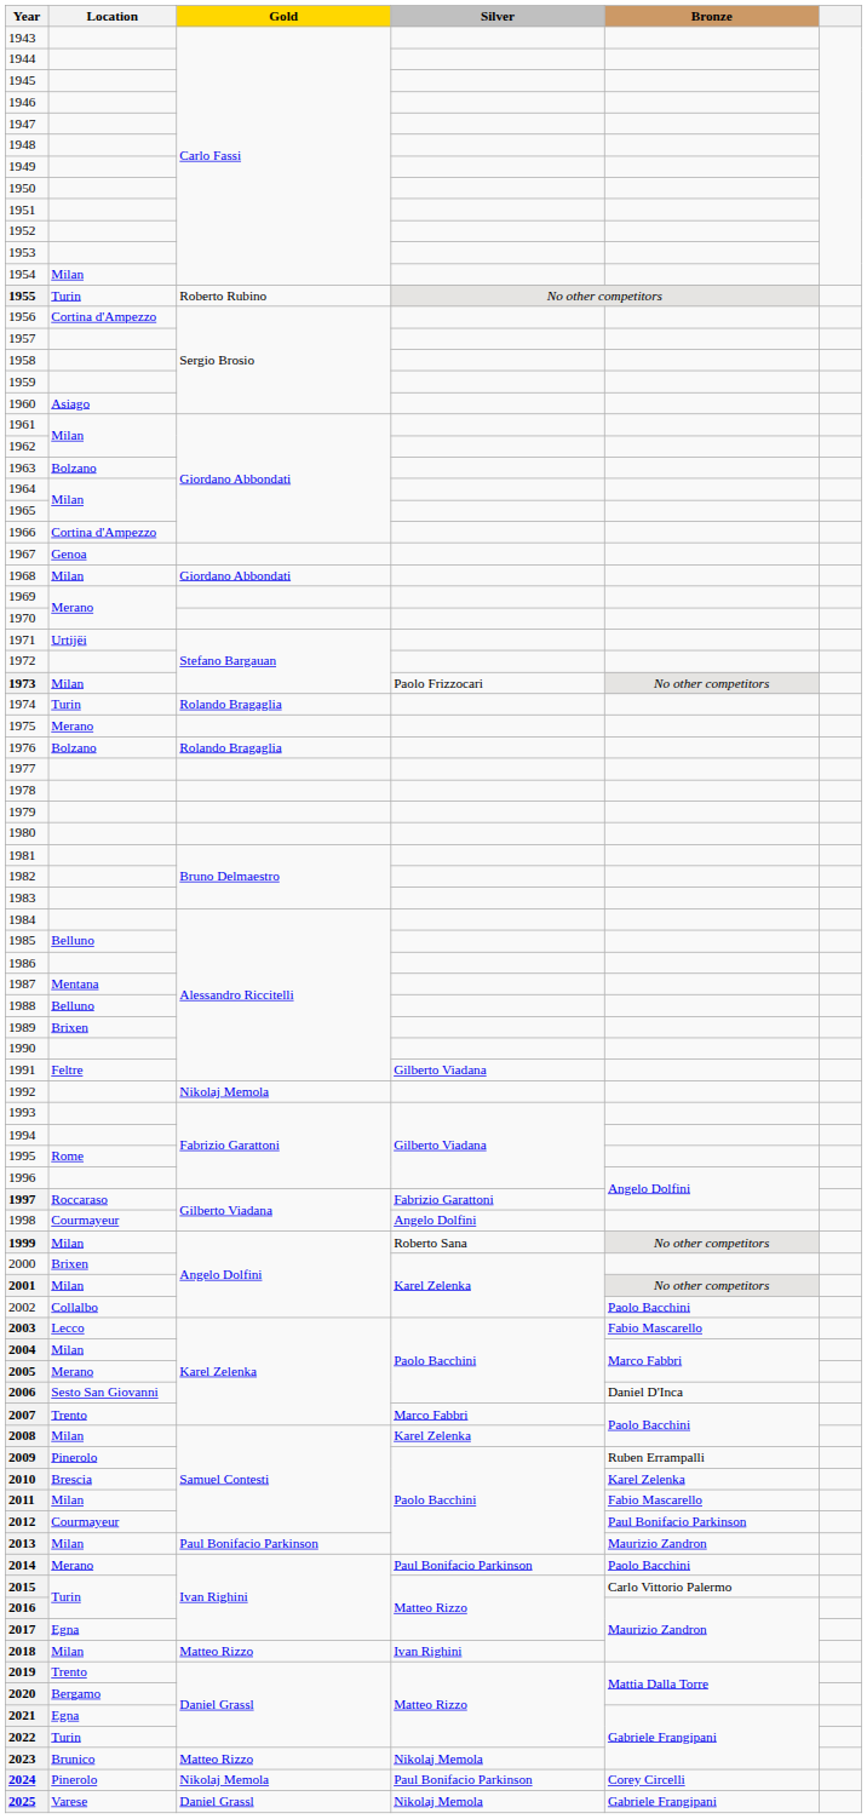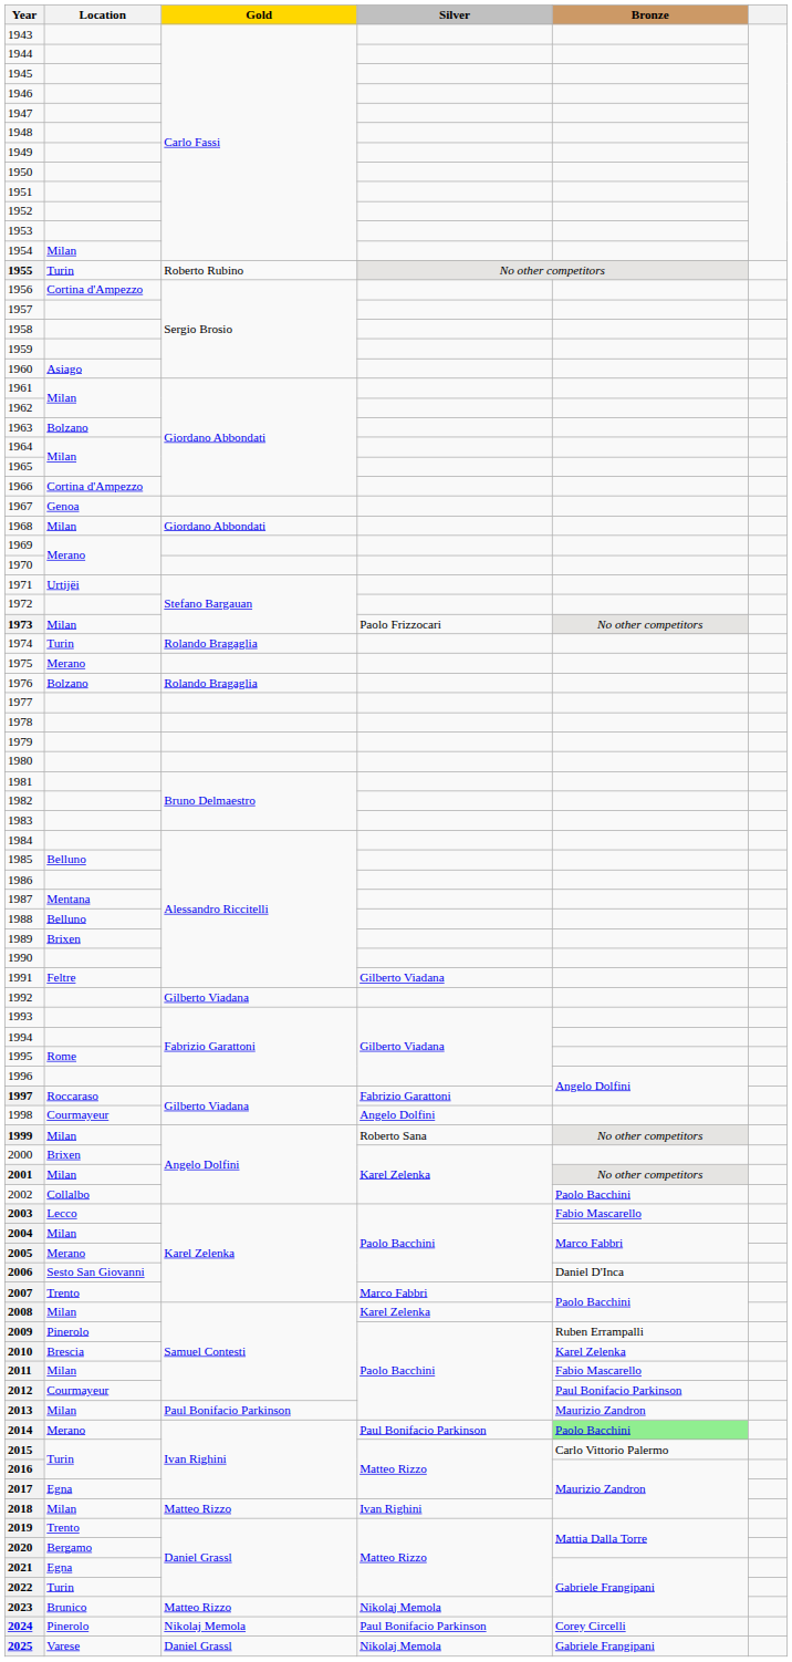 <table class="wikitable unsortable" style="text-align:left; width:80%">
 <tr>
 <th scope="col" style="text-align:center; width:5%">Year</th>
 <th scope="col" style="text-align:center; width:15%">Location</th>
 <th scope="col" style="text-align:center; width:25%; background:gold">Gold</th>
 <th scope="col" style="text-align:center; width:25%; background:silver">Silver</th>
 <th scope="col" style="text-align:center; width:25%; background:#c96">Bronze</th>
 <th scope="col" style="text-align:center; width:5%"></th>
 </tr>
 <tr>
 <td>1943</td>
 <td></td>
 <td rowspan="12"><a href='#'>Carlo Fassi</a></td>
 <td></td>
 <td></td>
 <td rowspan="12"></td>
 </tr>
 <tr>
 <td>1944</td>
 <td></td>
 <td></td>
 <td></td>
 </tr>
 <tr>
 <td>1945</td>
 <td></td>
 <td></td>
 <td></td>
 </tr>
 <tr>
 <td>1946</td>
 <td></td>
 <td></td>
 <td></td>
 </tr>
 <tr>
 <td>1947</td>
 <td></td>
 <td></td>
 <td></td>
 </tr>
 <tr>
 <td>1948</td>
 <td></td>
 <td></td>
 <td></td>
 </tr>
 <tr>
 <td>1949</td>
 <td></td>
 <td></td>
 <td></td>
 </tr>
 <tr>
 <td>1950</td>
 <td></td>
 <td></td>
 <td></td>
 </tr>
 <tr>
 <td>1951</td>
 <td></td>
 <td></td>
 <td></td>
 </tr>
 <tr>
 <td>1952</td>
 <td></td>
 <td></td>
 <td></td>
 </tr>
 <tr>
 <td>1953</td>
 <td></td>
 <td></td>
 <td></td>
 </tr>
 <tr>
 <td>1954</td>
 <td><a href='#'>Milan</a></td>
 <td></td>
 <td></td>
 </tr>
 <tr>
 <th scope="row" style="text-align:left">1955</th>
 <td><a href='#'>Turin</a></td>
 <td>Roberto Rubino</td>
 <td colspan="2" bgcolor="e5e4e2" align="center"><em>No other competitors</em></td>
 <td></td>
 </tr>
 <tr>
 <td>1956</td>
 <td><a href='#'>Cortina d'Ampezzo</a></td>
 <td rowspan="5">Sergio Brosio</td>
 <td></td>
 <td></td>
 <td></td>
 </tr>
 <tr>
 <td>1957</td>
 <td></td>
 <td></td>
 <td></td>
 <td></td>
 </tr>
 <tr>
 <td>1958</td>
 <td></td>
 <td></td>
 <td></td>
 <td></td>
 </tr>
 <tr>
 <td>1959</td>
 <td></td>
 <td></td>
 <td></td>
 <td></td>
 </tr>
 <tr>
 <td>1960</td>
 <td><a href='#'>Asiago</a></td>
 <td></td>
 <td></td>
 <td></td>
 </tr>
 <tr>
 <td>1961</td>
 <td rowspan="2"><a href='#'>Milan</a></td>
 <td rowspan="6"><a href='#'>Giordano Abbondati</a></td>
 <td></td>
 <td></td>
 <td></td>
 </tr>
 <tr>
 <td>1962</td>
 <td></td>
 <td></td>
 <td></td>
 </tr>
 <tr>
 <td>1963</td>
 <td><a href='#'>Bolzano</a></td>
 <td></td>
 <td></td>
 <td></td>
 </tr>
 <tr>
 <td>1964</td>
 <td rowspan="2"><a href='#'>Milan</a></td>
 <td></td>
 <td></td>
 <td></td>
 </tr>
 <tr>
 <td>1965</td>
 <td></td>
 <td></td>
 <td></td>
 </tr>
 <tr>
 <td>1966</td>
 <td><a href='#'>Cortina d'Ampezzo</a></td>
 <td></td>
 <td></td>
 <td></td>
 </tr>
 <tr>
 <td>1967</td>
 <td><a href='#'>Genoa</a></td>
 <td></td>
 <td></td>
 <td></td>
 <td></td>
 </tr>
 <tr>
 <td>1968</td>
 <td><a href='#'>Milan</a></td>
 <td><a href='#'>Giordano Abbondati</a></td>
 <td></td>
 <td></td>
 <td></td>
 </tr>
 <tr>
 <td>1969</td>
 <td rowspan="2"><a href='#'>Merano</a></td>
 <td></td>
 <td></td>
 <td></td>
 <td></td>
 </tr>
 <tr>
 <td>1970</td>
 <td></td>
 <td></td>
 <td></td>
 <td></td>
 </tr>
 <tr>
 <td>1971</td>
 <td><a href='#'>Urtijëi</a></td>
 <td rowspan="3"><a href='#'>Stefano Bargauan</a></td>
 <td></td>
 <td></td>
 <td></td>
 </tr>
 <tr>
 <td>1972</td>
 <td></td>
 <td></td>
 <td></td>
 <td></td>
 </tr>
 <tr>
 <th scope="row" style="text-align:left">1973</th>
 <td><a href='#'>Milan</a></td>
 <td>Paolo Frizzocari</td>
 <td bgcolor="e5e4e2" align="center"><em>No other competitors</em></td>
 <td></td>
 </tr>
 <tr>
 <td>1974</td>
 <td><a href='#'>Turin</a></td>
 <td><a href='#'>Rolando Bragaglia</a></td>
 <td></td>
 <td></td>
 <td></td>
 </tr>
 <tr>
 <td>1975</td>
 <td><a href='#'>Merano</a></td>
 <td></td>
 <td></td>
 <td></td>
 <td></td>
 </tr>
 <tr>
 <td>1976</td>
 <td><a href='#'>Bolzano</a></td>
 <td><a href='#'>Rolando Bragaglia</a></td>
 <td></td>
 <td></td>
 <td></td>
 </tr>
 <tr>
 <td>1977</td>
 <td></td>
 <td></td>
 <td></td>
 <td></td>
 <td></td>
 </tr>
 <tr>
 <td>1978</td>
 <td></td>
 <td></td>
 <td></td>
 <td></td>
 <td></td>
 </tr>
 <tr>
 <td>1979</td>
 <td></td>
 <td></td>
 <td></td>
 <td></td>
 <td></td>
 </tr>
 <tr>
 <td>1980</td>
 <td></td>
 <td></td>
 <td></td>
 <td></td>
 <td></td>
 </tr>
 <tr>
 <td>1981</td>
 <td></td>
 <td rowspan="3"><a href='#'>Bruno Delmaestro</a></td>
 <td></td>
 <td></td>
 <td></td>
 </tr>
 <tr>
 <td>1982</td>
 <td></td>
 <td></td>
 <td></td>
 <td></td>
 </tr>
 <tr>
 <td>1983</td>
 <td></td>
 <td></td>
 <td></td>
 <td></td>
 </tr>
 <tr>
 <td>1984</td>
 <td></td>
 <td rowspan="8"><a href='#'>Alessandro Riccitelli</a></td>
 <td></td>
 <td></td>
 <td></td>
 </tr>
 <tr>
 <td>1985</td>
 <td><a href='#'>Belluno</a></td>
 <td></td>
 <td></td>
 <td></td>
 </tr>
 <tr>
 <td>1986</td>
 <td></td>
 <td></td>
 <td></td>
 <td></td>
 </tr>
 <tr>
 <td>1987</td>
 <td><a href='#'>Mentana</a></td>
 <td></td>
 <td></td>
 <td></td>
 </tr>
 <tr>
 <td>1988</td>
 <td><a href='#'>Belluno</a></td>
 <td></td>
 <td></td>
 <td></td>
 </tr>
 <tr>
 <td>1989</td>
 <td><a href='#'>Brixen</a></td>
 <td></td>
 <td></td>
 <td></td>
 </tr>
 <tr>
 <td>1990</td>
 <td></td>
 <td></td>
 <td></td>
 <td></td>
 </tr>
 <tr>
 <td>1991</td>
 <td><a href='#'>Feltre</a></td>
 <td><a href='#'>Gilberto Viadana</a></td>
 <td></td>
 <td></td>
 </tr>
 <tr>
 <td>1992</td>
 <td></td>
-<td><a href='#'>Nikolaj Memola</a></td>
+<td><a href='#'>Gilberto Viadana</a></td>
 <td></td>
 <td></td>
 <td></td>
 </tr>
 <tr>
 <td>1993</td>
 <td></td>
 <td rowspan="4"><a href='#'>Fabrizio Garattoni</a></td>
 <td rowspan="4"><a href='#'>Gilberto Viadana</a></td>
 <td></td>
 <td></td>
 </tr>
 <tr>
 <td>1994</td>
 <td></td>
 <td></td>
 <td></td>
 </tr>
 <tr>
 <td>1995</td>
 <td><a href='#'>Rome</a></td>
 <td></td>
 <td></td>
 </tr>
 <tr>
 <td>1996</td>
 <td></td>
 <td rowspan="2"><a href='#'>Angelo Dolfini</a></td>
 <td></td>
 </tr>
 <tr>
 <th scope="row" style="text-align:left">1997</th>
 <td><a href='#'>Roccaraso</a></td>
 <td rowspan="2"><a href='#'>Gilberto Viadana</a></td>
 <td><a href='#'>Fabrizio Garattoni</a></td>
 <td></td>
 </tr>
 <tr>
 <td>1998</td>
 <td><a href='#'>Courmayeur</a></td>
 <td><a href='#'>Angelo Dolfini</a></td>
 <td></td>
 <td></td>
 </tr>
 <tr>
 <th scope="row" style="text-align:left">1999</th>
 <td><a href='#'>Milan</a></td>
 <td rowspan="4"><a href='#'>Angelo Dolfini</a></td>
 <td>Roberto Sana</td>
 <td align="center" bgcolor="e5e4e2"><em>No other competitors</em></td>
 <td></td>
 </tr>
 <tr>
 <td>2000</td>
 <td><a href='#'>Brixen</a></td>
 <td rowspan="3"><a href='#'>Karel Zelenka</a></td>
 <td></td>
 <td></td>
 </tr>
 <tr>
 <th scope="row" style="text-align:left">2001</th>
 <td><a href='#'>Milan</a></td>
 <td align="center" bgcolor="e5e4e2"><em>No other competitors</em></td>
 <td></td>
 </tr>
 <tr>
 <td>2002</td>
 <td><a href='#'>Collalbo</a></td>
 <td><a href='#'>Paolo Bacchini</a></td>
 <td></td>
 </tr>
 <tr>
 <th scope="row" style="text-align:left">2003</th>
 <td><a href='#'>Lecco</a></td>
 <td rowspan="5"><a href='#'>Karel Zelenka</a></td>
 <td rowspan="4"><a href='#'>Paolo Bacchini</a></td>
 <td><a href='#'>Fabio Mascarello</a></td>
 <td></td>
 </tr>
 <tr>
 <th scope="row" style="text-align:left">2004</th>
 <td><a href='#'>Milan</a></td>
 <td rowspan="2"><a href='#'>Marco Fabbri</a></td>
 <td></td>
 </tr>
 <tr>
 <th scope="row" style="text-align:left">2005</th>
 <td><a href='#'>Merano</a></td>
 <td></td>
 </tr>
 <tr>
 <th scope="row" style="text-align:left">2006</th>
 <td><a href='#'>Sesto San Giovanni</a></td>
 <td>Daniel D'Inca</td>
 <td></td>
 </tr>
 <tr>
 <th scope="row" style="text-align:left">2007</th>
 <td><a href='#'>Trento</a></td>
 <td><a href='#'>Marco Fabbri</a></td>
 <td rowspan="2"><a href='#'>Paolo Bacchini</a></td>
 <td></td>
 </tr>
 <tr>
 <th scope="row" style="text-align:left">2008</th>
 <td><a href='#'>Milan</a></td>
 <td rowspan="5"><a href='#'>Samuel Contesti</a></td>
 <td><a href='#'>Karel Zelenka</a></td>
 <td></td>
 </tr>
 <tr>
 <th scope="row" style="text-align:left">2009</th>
 <td><a href='#'>Pinerolo</a></td>
 <td rowspan="5"><a href='#'>Paolo Bacchini</a></td>
 <td>Ruben Errampalli</td>
 <td></td>
 </tr>
 <tr>
 <th scope="row" style="text-align:left">2010</th>
 <td><a href='#'>Brescia</a></td>
 <td><a href='#'>Karel Zelenka</a></td>
 <td></td>
 </tr>
 <tr>
 <th scope="row" style="text-align:left">2011</th>
 <td><a href='#'>Milan</a></td>
 <td><a href='#'>Fabio Mascarello</a></td>
 <td></td>
 </tr>
 <tr>
 <th scope="row" style="text-align:left">2012</th>
 <td><a href='#'>Courmayeur</a></td>
 <td><a href='#'>Paul Bonifacio Parkinson</a></td>
 <td></td>
 </tr>
 <tr>
 <th scope="row" style="text-align:left">2013</th>
 <td><a href='#'>Milan</a></td>
 <td><a href='#'>Paul Bonifacio Parkinson</a></td>
 <td><a href='#'>Maurizio Zandron</a></td>
 <td></td>
 </tr>
 <tr>
 <th scope="row" style="text-align:left">2014</th>
 <td><a href='#'>Merano</a></td>
 <td rowspan="4"><a href='#'>Ivan Righini</a></td>
 <td><a href='#'>Paul Bonifacio Parkinson</a></td>
-<td><a href='#'>Paolo Bacchini</a></td>
+<td style="background: lightgreen;"><a href='#'>Paolo Bacchini</a></td>
 <td></td>
 </tr>
 <tr>
 <th scope="row" style="text-align:left">2015</th>
 <td rowspan="2"><a href='#'>Turin</a></td>
 <td rowspan="3"><a href='#'>Matteo Rizzo</a></td>
 <td>Carlo Vittorio Palermo</td>
 <td></td>
 </tr>
 <tr>
 <th scope="row" style="text-align:left">2016</th>
 <td rowspan="3"><a href='#'>Maurizio Zandron</a></td>
 <td></td>
 </tr>
 <tr>
 <th scope="row" style="text-align:left">2017</th>
 <td><a href='#'>Egna</a></td>
 <td></td>
 </tr>
 <tr>
 <th scope="row" style="text-align:left">2018</th>
 <td><a href='#'>Milan</a></td>
 <td><a href='#'>Matteo Rizzo</a></td>
 <td><a href='#'>Ivan Righini</a></td>
 <td></td>
 </tr>
 <tr>
 <th scope="row" style="text-align:left">2019</th>
 <td><a href='#'>Trento</a></td>
 <td rowspan="4"><a href='#'>Daniel Grassl</a></td>
 <td rowspan="4"><a href='#'>Matteo Rizzo</a></td>
 <td rowspan="2"><a href='#'>Mattia Dalla Torre</a></td>
 <td></td>
 </tr>
 <tr>
 <th scope="row" style="text-align:left">2020</th>
 <td><a href='#'>Bergamo</a></td>
 <td></td>
 </tr>
 <tr>
 <th scope="row" style="text-align:left">2021</th>
 <td><a href='#'>Egna</a></td>
 <td rowspan="3"><a href='#'>Gabriele Frangipani</a></td>
 <td></td>
 </tr>
 <tr>
 <th scope="row" style="text-align:left">2022</th>
 <td><a href='#'>Turin</a></td>
 <td></td>
 </tr>
 <tr>
 <th scope="row" style="text-align:left">2023</th>
 <td><a href='#'>Brunico</a></td>
 <td><a href='#'>Matteo Rizzo</a></td>
 <td><a href='#'>Nikolaj Memola</a></td>
 <td></td>
 </tr>
 <tr>
 <th scope="row" style="text-align:left"><a href='#'>2024</a></th>
 <td><a href='#'>Pinerolo</a></td>
 <td><a href='#'>Nikolaj Memola</a></td>
 <td><a href='#'>Paul Bonifacio Parkinson</a></td>
 <td><a href='#'>Corey Circelli</a></td>
 <td></td>
 </tr>
 <tr>
 <th scope="row" style="text-align:left"><a href='#'>2025</a></th>
 <td><a href='#'>Varese</a></td>
 <td><a href='#'>Daniel Grassl</a></td>
 <td><a href='#'>Nikolaj Memola</a></td>
 <td><a href='#'>Gabriele Frangipani</a></td>
 <td></td>
 </tr>
 </table>
